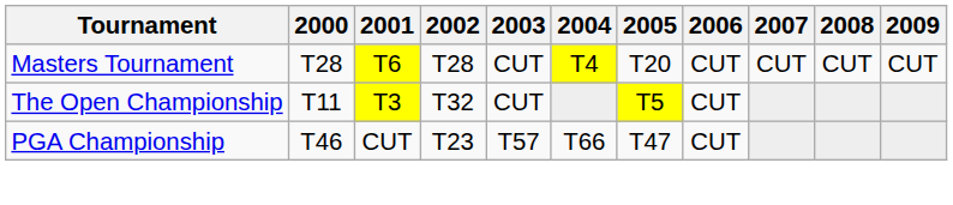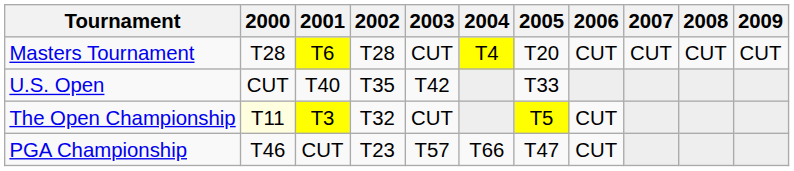 <table class="wikitable" style="font-size:95%;text-align:center;">
 <tr>
 <th>Tournament</th>
 <th>2000</th>
 <th>2001</th>
 <th>2002</th>
 <th>2003</th>
 <th>2004</th>
 <th>2005</th>
 <th>2006</th>
 <th>2007</th>
 <th>2008</th>
 <th>2009</th>
 </tr>
 <tr>
 <td align=left><a href='#'>Masters Tournament</a></td>
 <td>T28</td>
 <td style="background:yellow;">T6</td>
 <td>T28</td>
 <td>CUT</td>
 <td style="background:yellow;">T4</td>
 <td>T20</td>
 <td>CUT</td>
 <td>CUT</td>
 <td>CUT</td>
 <td>CUT</td>
 </tr>
 <tr>
+<td align=left><a href='#'>U.S. Open</a></td>
+<td>CUT</td>
+<td>T40</td>
+<td>T35</td>
+<td>T42</td>
+<td style="background:#eeeeee;"></td>
+<td>T33</td>
+<td style="background:#eeeeee;"></td>
+<td style="background:#eeeeee;"></td>
+<td style="background:#eeeeee;"></td>
+<td style="background:#eeeeee;"></td>
+</tr>
+<tr>
 <td align=left><a href='#'>The Open Championship</a></td>
-<td>T11</td>
+<td style="background: lightyellow;">T11</td>
 <td style="background:yellow;">T3</td>
 <td>T32</td>
 <td>CUT</td>
 <td style="background:#eeeeee;"></td>
 <td style="background:yellow;">T5</td>
 <td>CUT</td>
 <td style="background:#eeeeee;"></td>
 <td style="background:#eeeeee;"></td>
 <td style="background:#eeeeee;"></td>
 </tr>
 <tr>
 <td align=left><a href='#'>PGA Championship</a></td>
 <td>T46</td>
 <td>CUT</td>
 <td>T23</td>
 <td>T57</td>
 <td>T66</td>
 <td>T47</td>
 <td>CUT</td>
 <td style="background:#eeeeee;"></td>
 <td style="background:#eeeeee;"></td>
 <td style="background:#eeeeee;"></td>
 </tr>
 </table>
